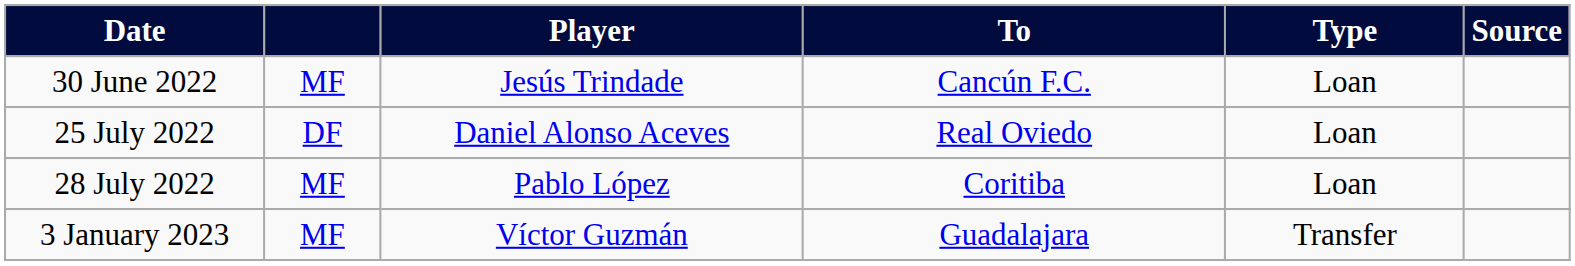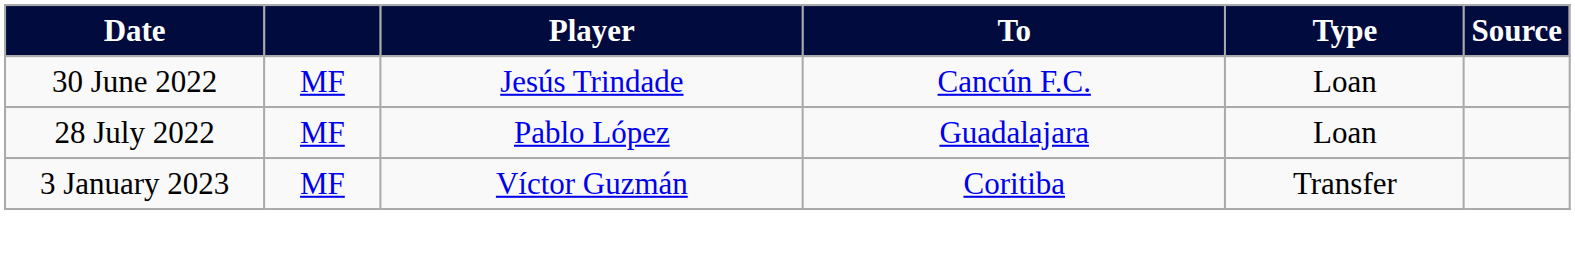 <table class="wikitable" style="text-align:center; font-size:95%; ">
 <tr>
 <th style="background:#020B3E; color:white; width:120px;">Date</th>
 <th style="background:#020B3E; color:white; width:50px;"></th>
 <th style="background:#020B3E; color:white; width:200px;">Player</th>
 <th style="background:#020B3E; color:white; width:200px;">To</th>
 <th style="background:#020B3E; color:white; width:110px;">Type</th>
 <th style="background:#020B3E; color:white; width:25px;">Source</th>
 </tr>
 <tr>
 <td>30 June 2022</td>
 <td><a href='#'>MF</a></td>
 <td> <a href='#'>Jesús Trindade</a></td>
 <td> <a href='#'>Cancún F.C.</a></td>
 <td>Loan</td>
 <td></td>
 </tr>
 <tr>
-<td>25 July 2022</td>
-<td><a href='#'>DF</a></td>
-<td> <a href='#'>Daniel Alonso Aceves</a></td>
-<td> <a href='#'>Real Oviedo</a></td>
-<td>Loan</td>
-<td></td>
-</tr>
-<tr>
 <td>28 July 2022</td>
 <td><a href='#'>MF</a></td>
 <td> <a href='#'>Pablo López</a></td>
-<td> <a href='#'>Coritiba</a></td>
+<td> <a href='#'>Guadalajara</a></td>
 <td>Loan</td>
 <td></td>
 </tr>
 <tr>
 <td>3 January 2023</td>
 <td><a href='#'>MF</a></td>
 <td> <a href='#'>Víctor Guzmán</a></td>
-<td> <a href='#'>Guadalajara</a></td>
+<td> <a href='#'>Coritiba</a></td>
 <td>Transfer</td>
 <td></td>
 </tr>
 </table>
